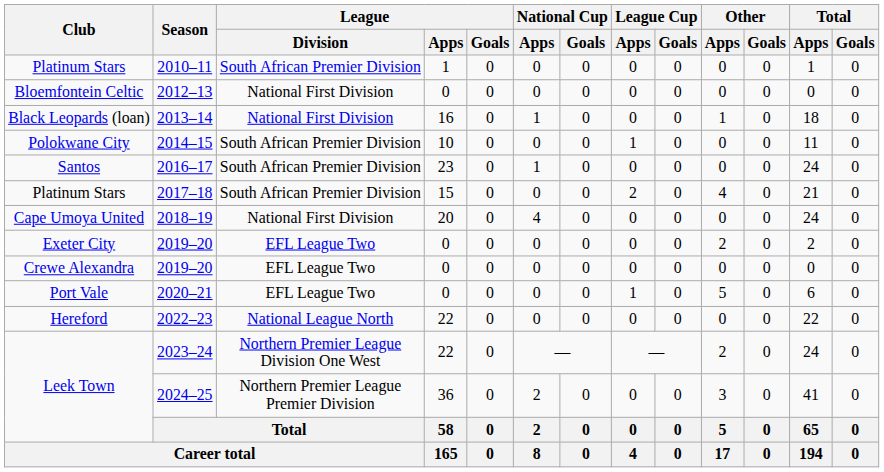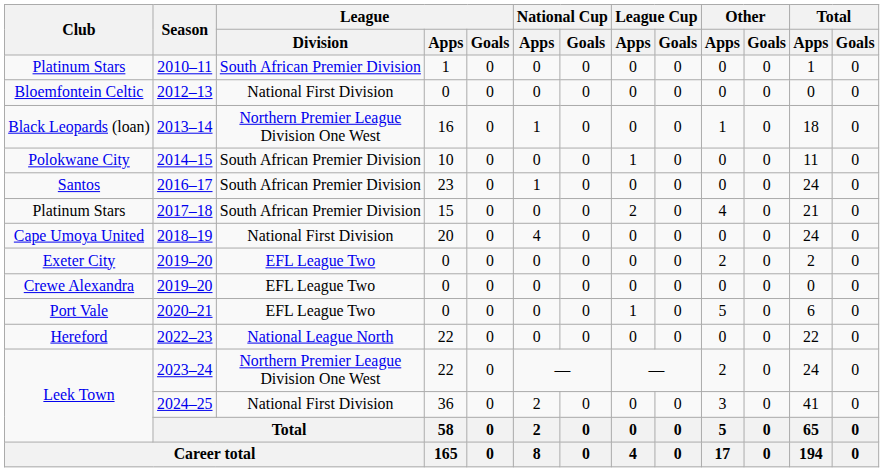 <table class="wikitable" style="text-align: center;">
 <tr>
 <th rowspan="2">Club</th>
 <th rowspan="2">Season</th>
 <th colspan="3">League</th>
 <th colspan="2">National Cup</th>
 <th colspan="2">League Cup</th>
 <th colspan="2">Other</th>
 <th colspan="2">Total</th>
 </tr>
 <tr>
 <th>Division</th>
 <th>Apps</th>
 <th>Goals</th>
 <th>Apps</th>
 <th>Goals</th>
 <th>Apps</th>
 <th>Goals</th>
 <th>Apps</th>
 <th>Goals</th>
 <th>Apps</th>
 <th>Goals</th>
 </tr>
 <tr>
 <td><a href='#'>Platinum Stars</a></td>
 <td><a href='#'>2010–11</a></td>
 <td><a href='#'>South African Premier Division</a></td>
 <td>1</td>
 <td>0</td>
 <td>0</td>
 <td>0</td>
 <td>0</td>
 <td>0</td>
 <td>0</td>
 <td>0</td>
 <td>1</td>
 <td>0</td>
 </tr>
 <tr>
 <td><a href='#'>Bloemfontein Celtic</a></td>
 <td><a href='#'>2012–13</a></td>
 <td>National First Division</td>
 <td>0</td>
 <td>0</td>
 <td>0</td>
 <td>0</td>
 <td>0</td>
 <td>0</td>
 <td>0</td>
 <td>0</td>
 <td>0</td>
 <td>0</td>
 </tr>
 <tr>
 <td><a href='#'>Black Leopards</a> (loan)</td>
 <td><a href='#'>2013–14</a></td>
-<td><a href='#'>National First Division</a></td>
+<td><a href='#'>Northern Premier League</a><br>Division One West</td>
 <td>16</td>
 <td>0</td>
 <td>1</td>
 <td>0</td>
 <td>0</td>
 <td>0</td>
 <td>1</td>
 <td>0</td>
 <td>18</td>
 <td>0</td>
 </tr>
 <tr>
 <td><a href='#'>Polokwane City</a></td>
 <td><a href='#'>2014–15</a></td>
 <td>South African Premier Division</td>
 <td>10</td>
 <td>0</td>
 <td>0</td>
 <td>0</td>
 <td>1</td>
 <td>0</td>
 <td>0</td>
 <td>0</td>
 <td>11</td>
 <td>0</td>
 </tr>
 <tr>
 <td><a href='#'>Santos</a></td>
 <td><a href='#'>2016–17</a></td>
 <td>South African Premier Division</td>
 <td>23</td>
 <td>0</td>
 <td>1</td>
 <td>0</td>
 <td>0</td>
 <td>0</td>
 <td>0</td>
 <td>0</td>
 <td>24</td>
 <td>0</td>
 </tr>
 <tr>
 <td>Platinum Stars</td>
 <td><a href='#'>2017–18</a></td>
 <td>South African Premier Division</td>
 <td>15</td>
 <td>0</td>
 <td>0</td>
 <td>0</td>
 <td>2</td>
 <td>0</td>
 <td>4</td>
 <td>0</td>
 <td>21</td>
 <td>0</td>
 </tr>
 <tr>
 <td><a href='#'>Cape Umoya United</a></td>
 <td><a href='#'>2018–19</a></td>
 <td>National First Division</td>
 <td>20</td>
 <td>0</td>
 <td>4</td>
 <td>0</td>
 <td>0</td>
 <td>0</td>
 <td>0</td>
 <td>0</td>
 <td>24</td>
 <td>0</td>
 </tr>
 <tr>
 <td><a href='#'>Exeter City</a></td>
 <td><a href='#'>2019–20</a></td>
 <td><a href='#'>EFL League Two</a></td>
 <td>0</td>
 <td>0</td>
 <td>0</td>
 <td>0</td>
 <td>0</td>
 <td>0</td>
 <td>2</td>
 <td>0</td>
 <td>2</td>
 <td>0</td>
 </tr>
 <tr>
 <td><a href='#'>Crewe Alexandra</a></td>
 <td><a href='#'>2019–20</a></td>
 <td>EFL League Two</td>
 <td>0</td>
 <td>0</td>
 <td>0</td>
 <td>0</td>
 <td>0</td>
 <td>0</td>
 <td>0</td>
 <td>0</td>
 <td>0</td>
 <td>0</td>
 </tr>
 <tr>
 <td><a href='#'>Port Vale</a></td>
 <td><a href='#'>2020–21</a></td>
 <td>EFL League Two</td>
 <td>0</td>
 <td>0</td>
 <td>0</td>
 <td>0</td>
 <td>1</td>
 <td>0</td>
 <td>5</td>
 <td>0</td>
 <td>6</td>
 <td>0</td>
 </tr>
 <tr>
 <td><a href='#'>Hereford</a></td>
 <td><a href='#'>2022–23</a></td>
 <td><a href='#'>National League North</a></td>
 <td>22</td>
 <td>0</td>
 <td>0</td>
 <td>0</td>
 <td>0</td>
 <td>0</td>
 <td>0</td>
 <td>0</td>
 <td>22</td>
 <td>0</td>
 </tr>
 <tr>
 <td rowspan=3><a href='#'>Leek Town</a></td>
 <td><a href='#'>2023–24</a></td>
 <td><a href='#'>Northern Premier League</a><br>Division One West</td>
 <td>22</td>
 <td>0</td>
 <td colspan="2">—</td>
 <td colspan="2">—</td>
 <td>2</td>
 <td>0</td>
 <td>24</td>
 <td>0</td>
 </tr>
 <tr>
 <td><a href='#'>2024–25</a></td>
-<td>Northern Premier League<br>Premier Division</td>
+<td>National First Division</td>
 <td>36</td>
 <td>0</td>
 <td>2</td>
 <td>0</td>
 <td>0</td>
 <td>0</td>
 <td>3</td>
 <td>0</td>
 <td>41</td>
 <td>0</td>
 </tr>
 <tr>
 <th colspan="2">Total</th>
 <th>58</th>
 <th>0</th>
 <th>2</th>
 <th>0</th>
 <th>0</th>
 <th>0</th>
 <th>5</th>
 <th>0</th>
 <th>65</th>
 <th>0</th>
 </tr>
 <tr>
 <th colspan="3">Career total</th>
 <th>165</th>
 <th>0</th>
 <th>8</th>
 <th>0</th>
 <th>4</th>
 <th>0</th>
 <th>17</th>
 <th>0</th>
 <th>194</th>
 <th>0</th>
 </tr>
 </table>
